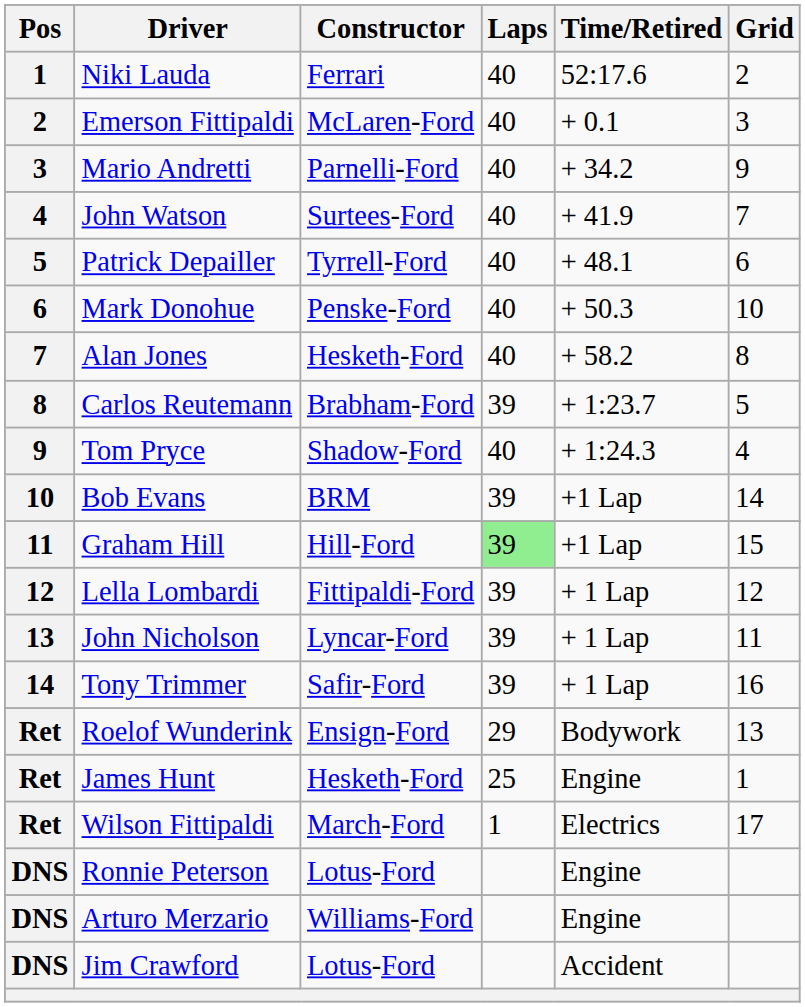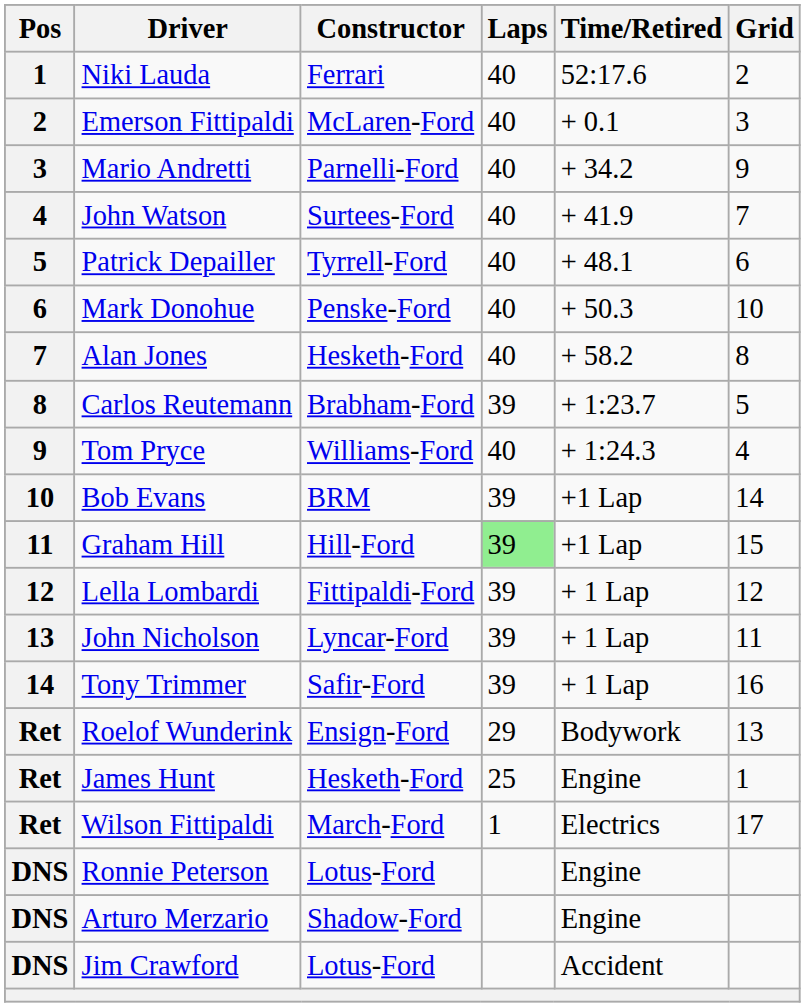 <table class="wikitable" style="font-size: 95%;">
 <tr>
 <th>Pos</th>
 <th>Driver</th>
 <th>Constructor</th>
 <th>Laps</th>
 <th>Time/Retired</th>
 <th>Grid</th>
 </tr>
 <tr>
 <th>1</th>
 <td> <a href='#'>Niki Lauda</a></td>
 <td><a href='#'>Ferrari</a></td>
 <td>40</td>
 <td>52:17.6</td>
 <td>2</td>
 </tr>
 <tr>
 <th>2</th>
 <td> <a href='#'>Emerson Fittipaldi</a></td>
 <td><a href='#'>McLaren</a>-<a href='#'>Ford</a></td>
 <td>40</td>
 <td>+ 0.1</td>
 <td>3</td>
 </tr>
 <tr>
 <th>3</th>
 <td> <a href='#'>Mario Andretti</a></td>
 <td><a href='#'>Parnelli</a>-<a href='#'>Ford</a></td>
 <td>40</td>
 <td>+ 34.2</td>
 <td>9</td>
 </tr>
 <tr>
 <th>4</th>
 <td> <a href='#'>John Watson</a></td>
 <td><a href='#'>Surtees</a>-<a href='#'>Ford</a></td>
 <td>40</td>
 <td>+ 41.9</td>
 <td>7</td>
 </tr>
 <tr>
 <th>5</th>
 <td> <a href='#'>Patrick Depailler</a></td>
 <td><a href='#'>Tyrrell</a>-<a href='#'>Ford</a></td>
 <td>40</td>
 <td>+ 48.1</td>
 <td>6</td>
 </tr>
 <tr>
 <th>6</th>
 <td> <a href='#'>Mark Donohue</a></td>
 <td><a href='#'>Penske</a>-<a href='#'>Ford</a></td>
 <td>40</td>
 <td>+ 50.3</td>
 <td>10</td>
 </tr>
 <tr>
 <th>7</th>
 <td> <a href='#'>Alan Jones</a></td>
 <td><a href='#'>Hesketh</a>-<a href='#'>Ford</a></td>
 <td>40</td>
 <td>+ 58.2</td>
 <td>8</td>
 </tr>
 <tr>
 <th>8</th>
 <td> <a href='#'>Carlos Reutemann</a></td>
 <td><a href='#'>Brabham</a>-<a href='#'>Ford</a></td>
 <td>39</td>
 <td>+ 1:23.7</td>
 <td>5</td>
 </tr>
 <tr>
 <th>9</th>
 <td> <a href='#'>Tom Pryce</a></td>
-<td><a href='#'>Shadow</a>-<a href='#'>Ford</a></td>
+<td><a href='#'>Williams</a>-<a href='#'>Ford</a></td>
 <td>40</td>
 <td>+ 1:24.3</td>
 <td>4</td>
 </tr>
 <tr>
 <th>10</th>
 <td> <a href='#'>Bob Evans</a></td>
 <td><a href='#'>BRM</a></td>
 <td>39</td>
 <td>+1 Lap</td>
 <td>14</td>
 </tr>
 <tr>
 <th>11</th>
 <td> <a href='#'>Graham Hill</a></td>
 <td><a href='#'>Hill</a>-<a href='#'>Ford</a></td>
 <td style="background: lightgreen;">39</td>
 <td>+1 Lap</td>
 <td>15</td>
 </tr>
 <tr>
 <th>12</th>
 <td> <a href='#'>Lella Lombardi</a></td>
 <td><a href='#'>Fittipaldi</a>-<a href='#'>Ford</a></td>
 <td>39</td>
 <td>+ 1 Lap</td>
 <td>12</td>
 </tr>
 <tr>
 <th>13</th>
 <td> <a href='#'>John Nicholson</a></td>
 <td><a href='#'>Lyncar</a>-<a href='#'>Ford</a></td>
 <td>39</td>
 <td>+ 1 Lap</td>
 <td>11</td>
 </tr>
 <tr>
 <th>14</th>
 <td> <a href='#'>Tony Trimmer</a></td>
 <td><a href='#'>Safir</a>-<a href='#'>Ford</a></td>
 <td>39</td>
 <td>+ 1 Lap</td>
 <td>16</td>
 </tr>
 <tr>
 <th>Ret</th>
 <td> <a href='#'>Roelof Wunderink</a></td>
 <td><a href='#'>Ensign</a>-<a href='#'>Ford</a></td>
 <td>29</td>
 <td>Bodywork</td>
 <td>13</td>
 </tr>
 <tr>
 <th>Ret</th>
 <td> <a href='#'>James Hunt</a></td>
 <td><a href='#'>Hesketh</a>-<a href='#'>Ford</a></td>
 <td>25</td>
 <td>Engine</td>
 <td>1</td>
 </tr>
 <tr>
 <th>Ret</th>
 <td> <a href='#'>Wilson Fittipaldi</a></td>
 <td><a href='#'>March</a>-<a href='#'>Ford</a></td>
 <td>1</td>
 <td>Electrics</td>
 <td>17</td>
 </tr>
 <tr>
 <th>DNS</th>
 <td> <a href='#'>Ronnie Peterson</a></td>
 <td><a href='#'>Lotus</a>-<a href='#'>Ford</a></td>
 <td></td>
 <td>Engine</td>
 <td></td>
 </tr>
 <tr>
 <th>DNS</th>
 <td> <a href='#'>Arturo Merzario</a></td>
-<td><a href='#'>Williams</a>-<a href='#'>Ford</a></td>
+<td><a href='#'>Shadow</a>-<a href='#'>Ford</a></td>
 <td></td>
 <td>Engine</td>
 <td></td>
 </tr>
 <tr>
 <th>DNS</th>
 <td> <a href='#'>Jim Crawford</a></td>
 <td><a href='#'>Lotus</a>-<a href='#'>Ford</a></td>
 <td></td>
 <td>Accident</td>
 <td></td>
 </tr>
 <tr>
 <th colspan="6"></th>
 </tr>
 </table>
